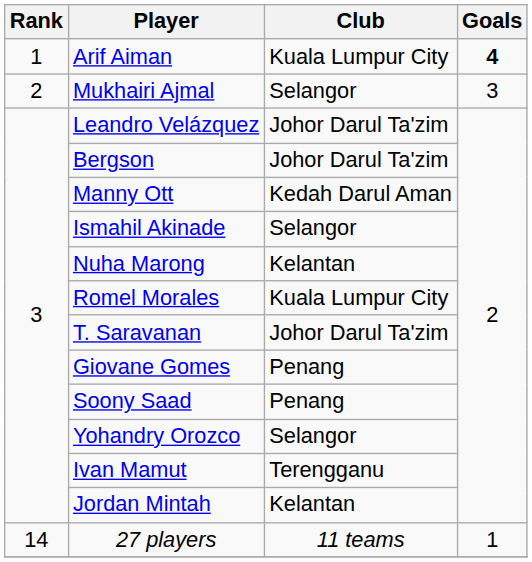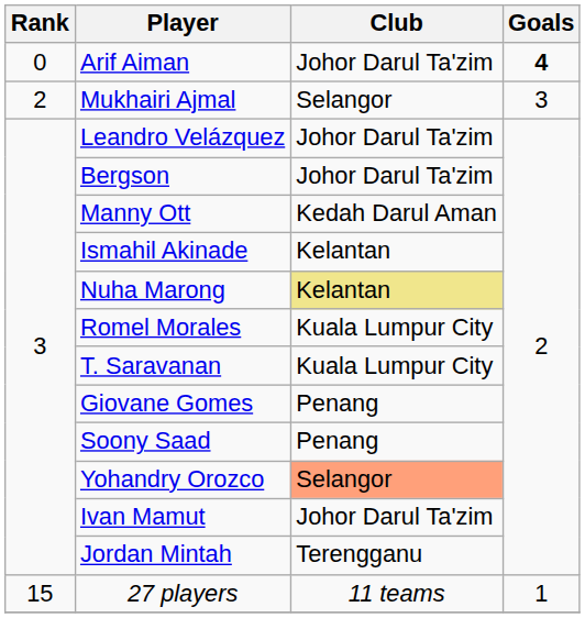 <table class="wikitable sortable" style="text-align:center">
 <tr>
 <th>Rank</th>
 <th>Player</th>
 <th>Club</th>
 <th>Goals</th>
 </tr>
 <tr>
-<td>1</td>
+<td>0</td>
 <td style="text-align:left;"> <a href='#'>Arif Aiman</a></td>
-<td style="text-align:left;">Kuala Lumpur City</td>
+<td style="text-align:left;">Johor Darul Ta'zim</td>
 <td><strong>4</strong></td>
 </tr>
 <tr>
 <td>2</td>
 <td style="text-align:left;"> <a href='#'>Mukhairi Ajmal</a></td>
 <td style="text-align:left;">Selangor</td>
 <td>3</td>
 </tr>
 <tr>
 <td rowspan=12>3</td>
 <td style="text-align:left;"> <a href='#'>Leandro Velázquez</a></td>
 <td style="text-align:left;">Johor Darul Ta'zim</td>
 <td rowspan=12>2</td>
 </tr>
 <tr>
 <td style="text-align:left;"> <a href='#'>Bergson</a></td>
 <td style="text-align:left;">Johor Darul Ta'zim</td>
 </tr>
 <tr>
 <td style="text-align:left;"> <a href='#'>Manny Ott</a></td>
 <td style="text-align:left;">Kedah Darul Aman</td>
 </tr>
 <tr>
 <td style="text-align:left;"> <a href='#'>Ismahil Akinade</a></td>
-<td style="text-align:left;">Selangor</td>
+<td style="text-align:left;">Kelantan</td>
 </tr>
 <tr>
 <td style="text-align:left;"> <a href='#'>Nuha Marong</a></td>
-<td style="text-align:left;">Kelantan</td>
+<td style="background: khaki; text-align:left;">Kelantan</td>
 </tr>
 <tr>
 <td style="text-align:left;"> <a href='#'>Romel Morales</a></td>
 <td style="text-align:left;">Kuala Lumpur City</td>
 </tr>
 <tr>
 <td style="text-align:left;"> <a href='#'>T. Saravanan</a></td>
-<td style="text-align:left;">Johor Darul Ta'zim</td>
+<td style="text-align:left;">Kuala Lumpur City</td>
 </tr>
 <tr>
 <td style="text-align:left;"> <a href='#'>Giovane Gomes</a></td>
 <td style="text-align:left;">Penang</td>
 </tr>
 <tr>
 <td style="text-align:left;"> <a href='#'>Soony Saad</a></td>
 <td style="text-align:left;">Penang</td>
 </tr>
 <tr>
 <td style="text-align:left;"> <a href='#'>Yohandry Orozco</a></td>
-<td style="text-align:left;">Selangor</td>
+<td style="background: lightsalmon; text-align:left;">Selangor</td>
 </tr>
 <tr>
 <td style="text-align:left;"> <a href='#'>Ivan Mamut</a></td>
+<td style="text-align:left;">Johor Darul Ta'zim</td>
+</tr>
+<tr>
+<td style="text-align:left;"> <a href='#'>Jordan Mintah</a></td>
 <td style="text-align:left;">Terengganu</td>
 </tr>
 <tr>
-<td style="text-align:left;"> <a href='#'>Jordan Mintah</a></td>
-<td style="text-align:left;">Kelantan</td>
-</tr>
-<tr>
-<td>14</td>
+<td>15</td>
 <td><em>27 players</em></td>
 <td><em>11 teams</em></td>
 <td>1</td>
 </tr>
 <tr>
 </tr>
 </table>
